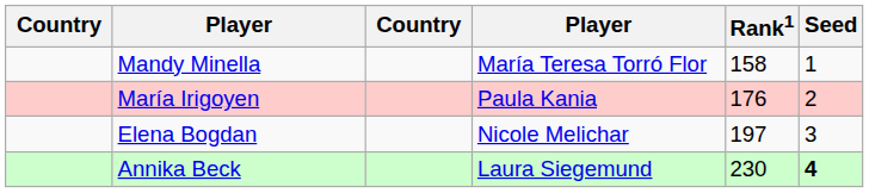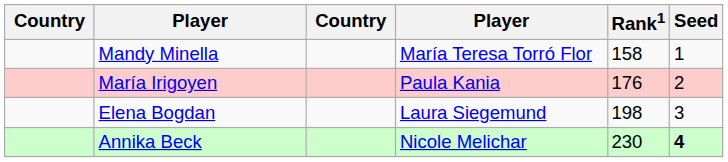 <table class="sortable wikitable">
 <tr>
 <th width="70">Country</th>
 <th width="175">Player</th>
 <th width="70">Country</th>
 <th width="175">Player</th>
 <th>Rank<sup>1</sup></th>
 <th>Seed</th>
 </tr>
 <tr>
 <td></td>
 <td><a href='#'>Mandy Minella</a></td>
 <td></td>
 <td><a href='#'>María Teresa Torró Flor</a></td>
 <td>158</td>
 <td>1</td>
 </tr>
 <tr style="background:#fcc;">
 <td></td>
 <td><a href='#'>María Irigoyen</a></td>
 <td></td>
 <td><a href='#'>Paula Kania</a></td>
 <td>176</td>
 <td>2</td>
 </tr>
 <tr>
 <td></td>
 <td><a href='#'>Elena Bogdan</a></td>
 <td></td>
-<td><a href='#'>Nicole Melichar</a></td>
-<td>197</td>
+<td><a href='#'>Laura Siegemund</a></td>
+<td>198</td>
 <td>3</td>
 </tr>
 <tr style="background:#cfc;">
 <td></td>
 <td><a href='#'>Annika Beck</a></td>
 <td></td>
-<td><a href='#'>Laura Siegemund</a></td>
+<td><a href='#'>Nicole Melichar</a></td>
 <td>230</td>
 <td><strong>4</strong></td>
 </tr>
 </table>
